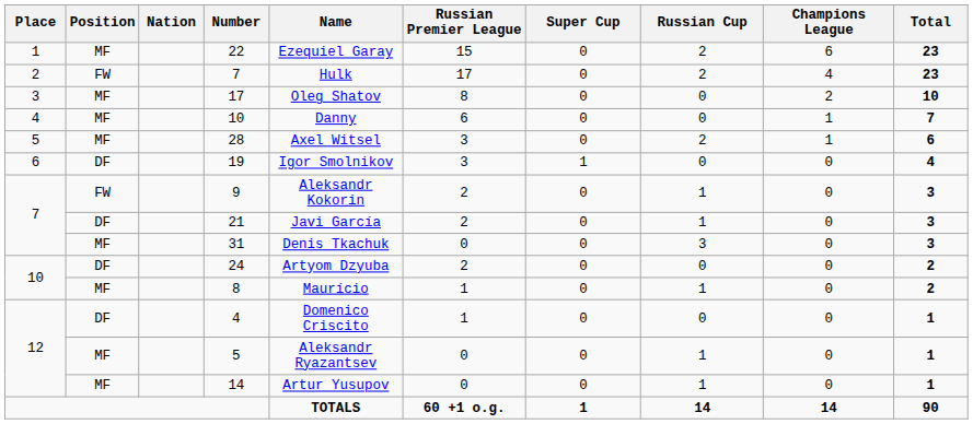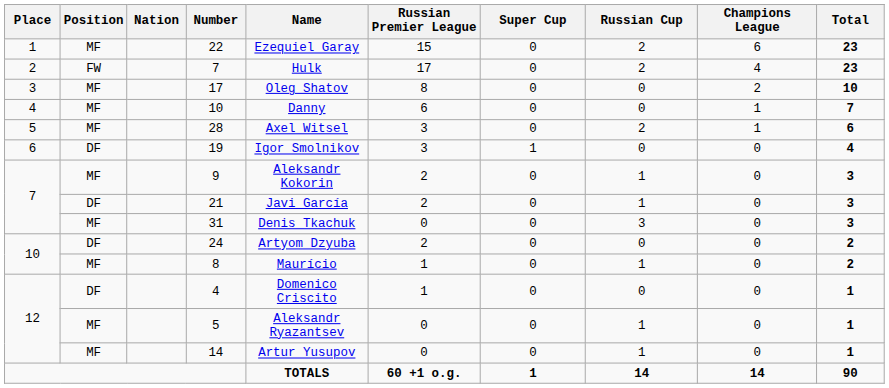 <table class="wikitable" style="font-size: 95%; text-align: center;">
 <tr>
 <th width=60>Place</th>
 <th width=60>Position</th>
 <th width=60>Nation</th>
 <th width=60>Number</th>
 <th width=150>Name</th>
 <th width=150>Russian Premier League</th>
 <th width=150>Super Cup</th>
 <th width=150>Russian Cup</th>
 <th width=150>Champions League</th>
 <th width=80>Total</th>
 </tr>
 <tr>
 <td rowspan="1">1</td>
 <td>MF</td>
 <td></td>
 <td>22</td>
 <td><a href='#'>Ezequiel Garay</a></td>
 <td>15</td>
 <td>0</td>
 <td>2</td>
 <td>6</td>
 <td><strong>23</strong></td>
 </tr>
 <tr>
 <td rowspan="1">2</td>
 <td>FW</td>
 <td></td>
 <td>7</td>
 <td><a href='#'>Hulk</a></td>
 <td>17</td>
 <td>0</td>
 <td>2</td>
 <td>4</td>
 <td><strong>23</strong></td>
 </tr>
 <tr>
 <td rowspan="1">3</td>
 <td>MF</td>
 <td></td>
 <td>17</td>
 <td><a href='#'>Oleg Shatov</a></td>
 <td>8</td>
 <td>0</td>
 <td>0</td>
 <td>2</td>
 <td><strong>10</strong></td>
 </tr>
 <tr>
 <td rowspan="1">4</td>
 <td>MF</td>
 <td></td>
 <td>10</td>
 <td><a href='#'>Danny</a></td>
 <td>6</td>
 <td>0</td>
 <td>0</td>
 <td>1</td>
 <td><strong>7</strong></td>
 </tr>
 <tr>
 <td rowspan="1">5</td>
 <td>MF</td>
 <td></td>
 <td>28</td>
 <td><a href='#'>Axel Witsel</a></td>
 <td>3</td>
 <td>0</td>
 <td>2</td>
 <td>1</td>
 <td><strong>6</strong></td>
 </tr>
 <tr>
 <td rowspan="1">6</td>
 <td>DF</td>
 <td></td>
 <td>19</td>
 <td><a href='#'>Igor Smolnikov</a></td>
 <td>3</td>
 <td>1</td>
 <td>0</td>
 <td>0</td>
 <td><strong>4</strong></td>
 </tr>
 <tr>
 <td rowspan="3">7</td>
-<td>FW</td>
+<td>MF</td>
 <td></td>
 <td>9</td>
 <td><a href='#'>Aleksandr Kokorin</a></td>
 <td>2</td>
 <td>0</td>
 <td>1</td>
 <td>0</td>
 <td><strong>3</strong></td>
 </tr>
 <tr>
 <td>DF</td>
 <td></td>
 <td>21</td>
 <td><a href='#'>Javi García</a></td>
 <td>2</td>
 <td>0</td>
 <td>1</td>
 <td>0</td>
 <td><strong>3</strong></td>
 </tr>
 <tr>
 <td>MF</td>
 <td></td>
 <td>31</td>
 <td><a href='#'>Denis Tkachuk</a></td>
 <td>0</td>
 <td>0</td>
 <td>3</td>
 <td>0</td>
 <td><strong>3</strong></td>
 </tr>
 <tr>
 <td rowspan="2">10</td>
 <td>DF</td>
 <td></td>
 <td>24</td>
 <td><a href='#'>Artyom Dzyuba</a></td>
 <td>2</td>
 <td>0</td>
 <td>0</td>
 <td>0</td>
 <td><strong>2</strong></td>
 </tr>
 <tr>
 <td>MF</td>
 <td></td>
 <td>8</td>
 <td><a href='#'>Maurício</a></td>
 <td>1</td>
 <td>0</td>
 <td>1</td>
 <td>0</td>
 <td><strong>2</strong></td>
 </tr>
 <tr>
 <td rowspan="3">12</td>
 <td>DF</td>
 <td></td>
 <td>4</td>
 <td><a href='#'>Domenico Criscito</a></td>
 <td>1</td>
 <td>0</td>
 <td>0</td>
 <td>0</td>
 <td><strong>1</strong></td>
 </tr>
 <tr>
 <td>MF</td>
 <td></td>
 <td>5</td>
 <td><a href='#'>Aleksandr Ryazantsev</a></td>
 <td>0</td>
 <td>0</td>
 <td>1</td>
 <td>0</td>
 <td><strong>1</strong></td>
 </tr>
 <tr>
 <td>MF</td>
 <td></td>
 <td>14</td>
 <td><a href='#'>Artur Yusupov</a></td>
 <td>0</td>
 <td>0</td>
 <td>1</td>
 <td>0</td>
 <td><strong>1</strong></td>
 </tr>
 <tr>
 <td colspan="4"></td>
 <td><strong>TOTALS</strong></td>
 <td><strong>60 +1 o.g.</strong></td>
 <td><strong>1</strong></td>
 <td><strong>14</strong></td>
 <td><strong>14</strong></td>
 <td><strong>90</strong></td>
 </tr>
 </table>
